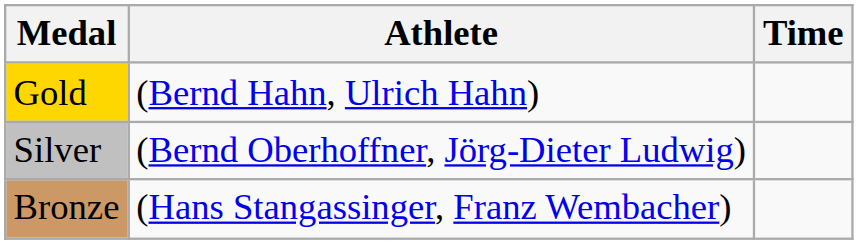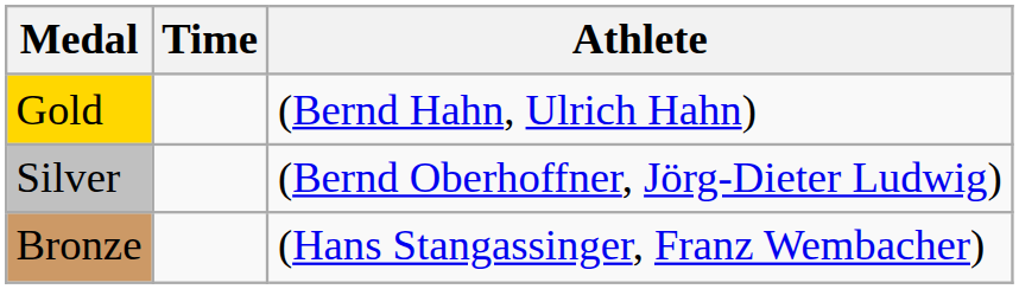 <table class="wikitable">
 <tr>
 <th>Medal</th>
+<th>Time</th>
 <th>Athlete</th>
-<th>Time</th>
 </tr>
 <tr>
 <td bgcolor="gold">Gold</td>
+<td></td>
 <td> (<a href='#'>Bernd Hahn</a>, <a href='#'>Ulrich Hahn</a>)</td>
-<td></td>
 </tr>
 <tr>
 <td bgcolor="silver">Silver</td>
+<td></td>
 <td> (<a href='#'>Bernd Oberhoffner</a>, <a href='#'>Jörg-Dieter Ludwig</a>)</td>
-<td></td>
 </tr>
 <tr>
 <td bgcolor="CC9966">Bronze</td>
+<td></td>
 <td> (<a href='#'>Hans Stangassinger</a>, <a href='#'>Franz Wembacher</a>)</td>
-<td></td>
 </tr>
 </table>
